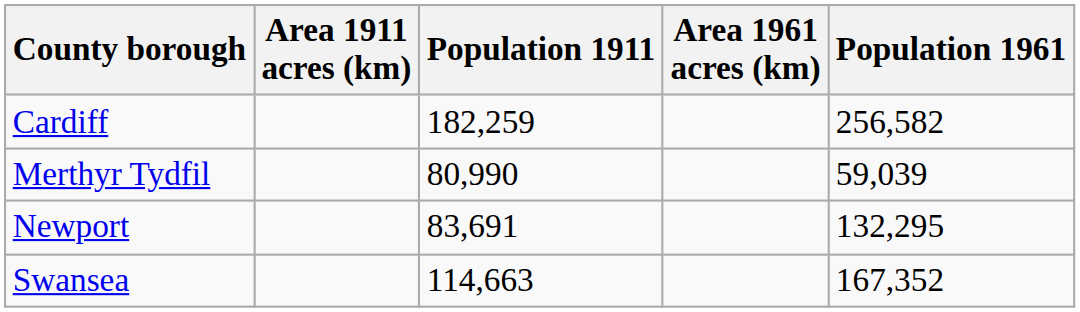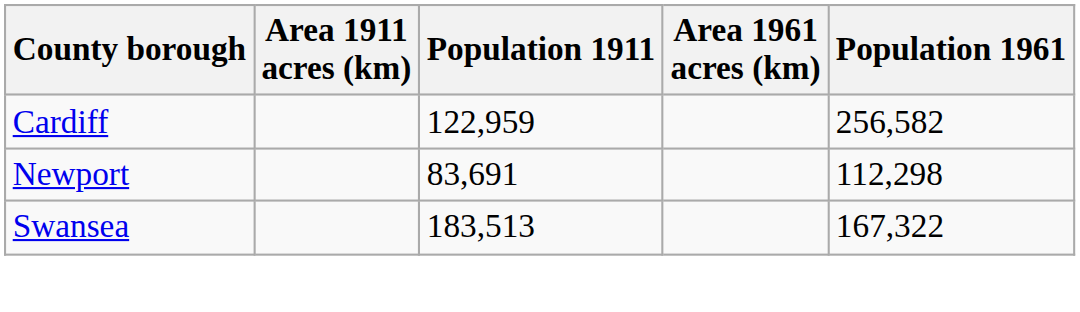 <table class="wikitable">
 <tr>
 <th>County borough</th>
 <th>Area 1911<br>acres (km)</th>
 <th>Population 1911</th>
 <th>Area 1961<br>acres (km)</th>
 <th>Population 1961</th>
 </tr>
 <tr>
 <td><a href='#'>Cardiff</a></td>
 <td></td>
-<td>182,259</td>
+<td>122,959</td>
 <td></td>
 <td>256,582</td>
-</tr>
-<tr>
-<td><a href='#'>Merthyr Tydfil</a></td>
-<td></td>
-<td>80,990</td>
-<td></td>
-<td>59,039</td>
 </tr>
 <tr>
 <td><a href='#'>Newport</a></td>
 <td></td>
 <td>83,691</td>
 <td></td>
-<td>132,295</td>
+<td>112,298</td>
 </tr>
 <tr>
 <td><a href='#'>Swansea</a></td>
 <td></td>
-<td>114,663</td>
+<td>183,513</td>
 <td></td>
-<td>167,352</td>
+<td>167,322</td>
 </tr>
 </table>
